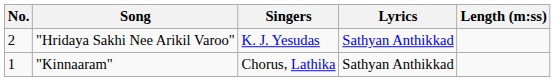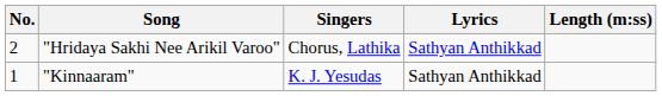 <table class="wikitable" style="font-size:95%;">
 <tr>
 <th>No.</th>
 <th>Song</th>
 <th>Singers</th>
 <th>Lyrics</th>
 <th>Length (m:ss)</th>
 </tr>
 <tr>
 <td>2</td>
 <td>"Hridaya Sakhi Nee Arikil Varoo"</td>
-<td><a href='#'>K. J. Yesudas</a></td>
+<td>Chorus, <a href='#'>Lathika</a></td>
 <td><a href='#'>Sathyan Anthikkad</a></td>
 <td></td>
 </tr>
 <tr>
 <td>1</td>
 <td>"Kinnaaram"</td>
-<td>Chorus, <a href='#'>Lathika</a></td>
+<td><a href='#'>K. J. Yesudas</a></td>
 <td>Sathyan Anthikkad</td>
 <td></td>
 </tr>
 </table>
